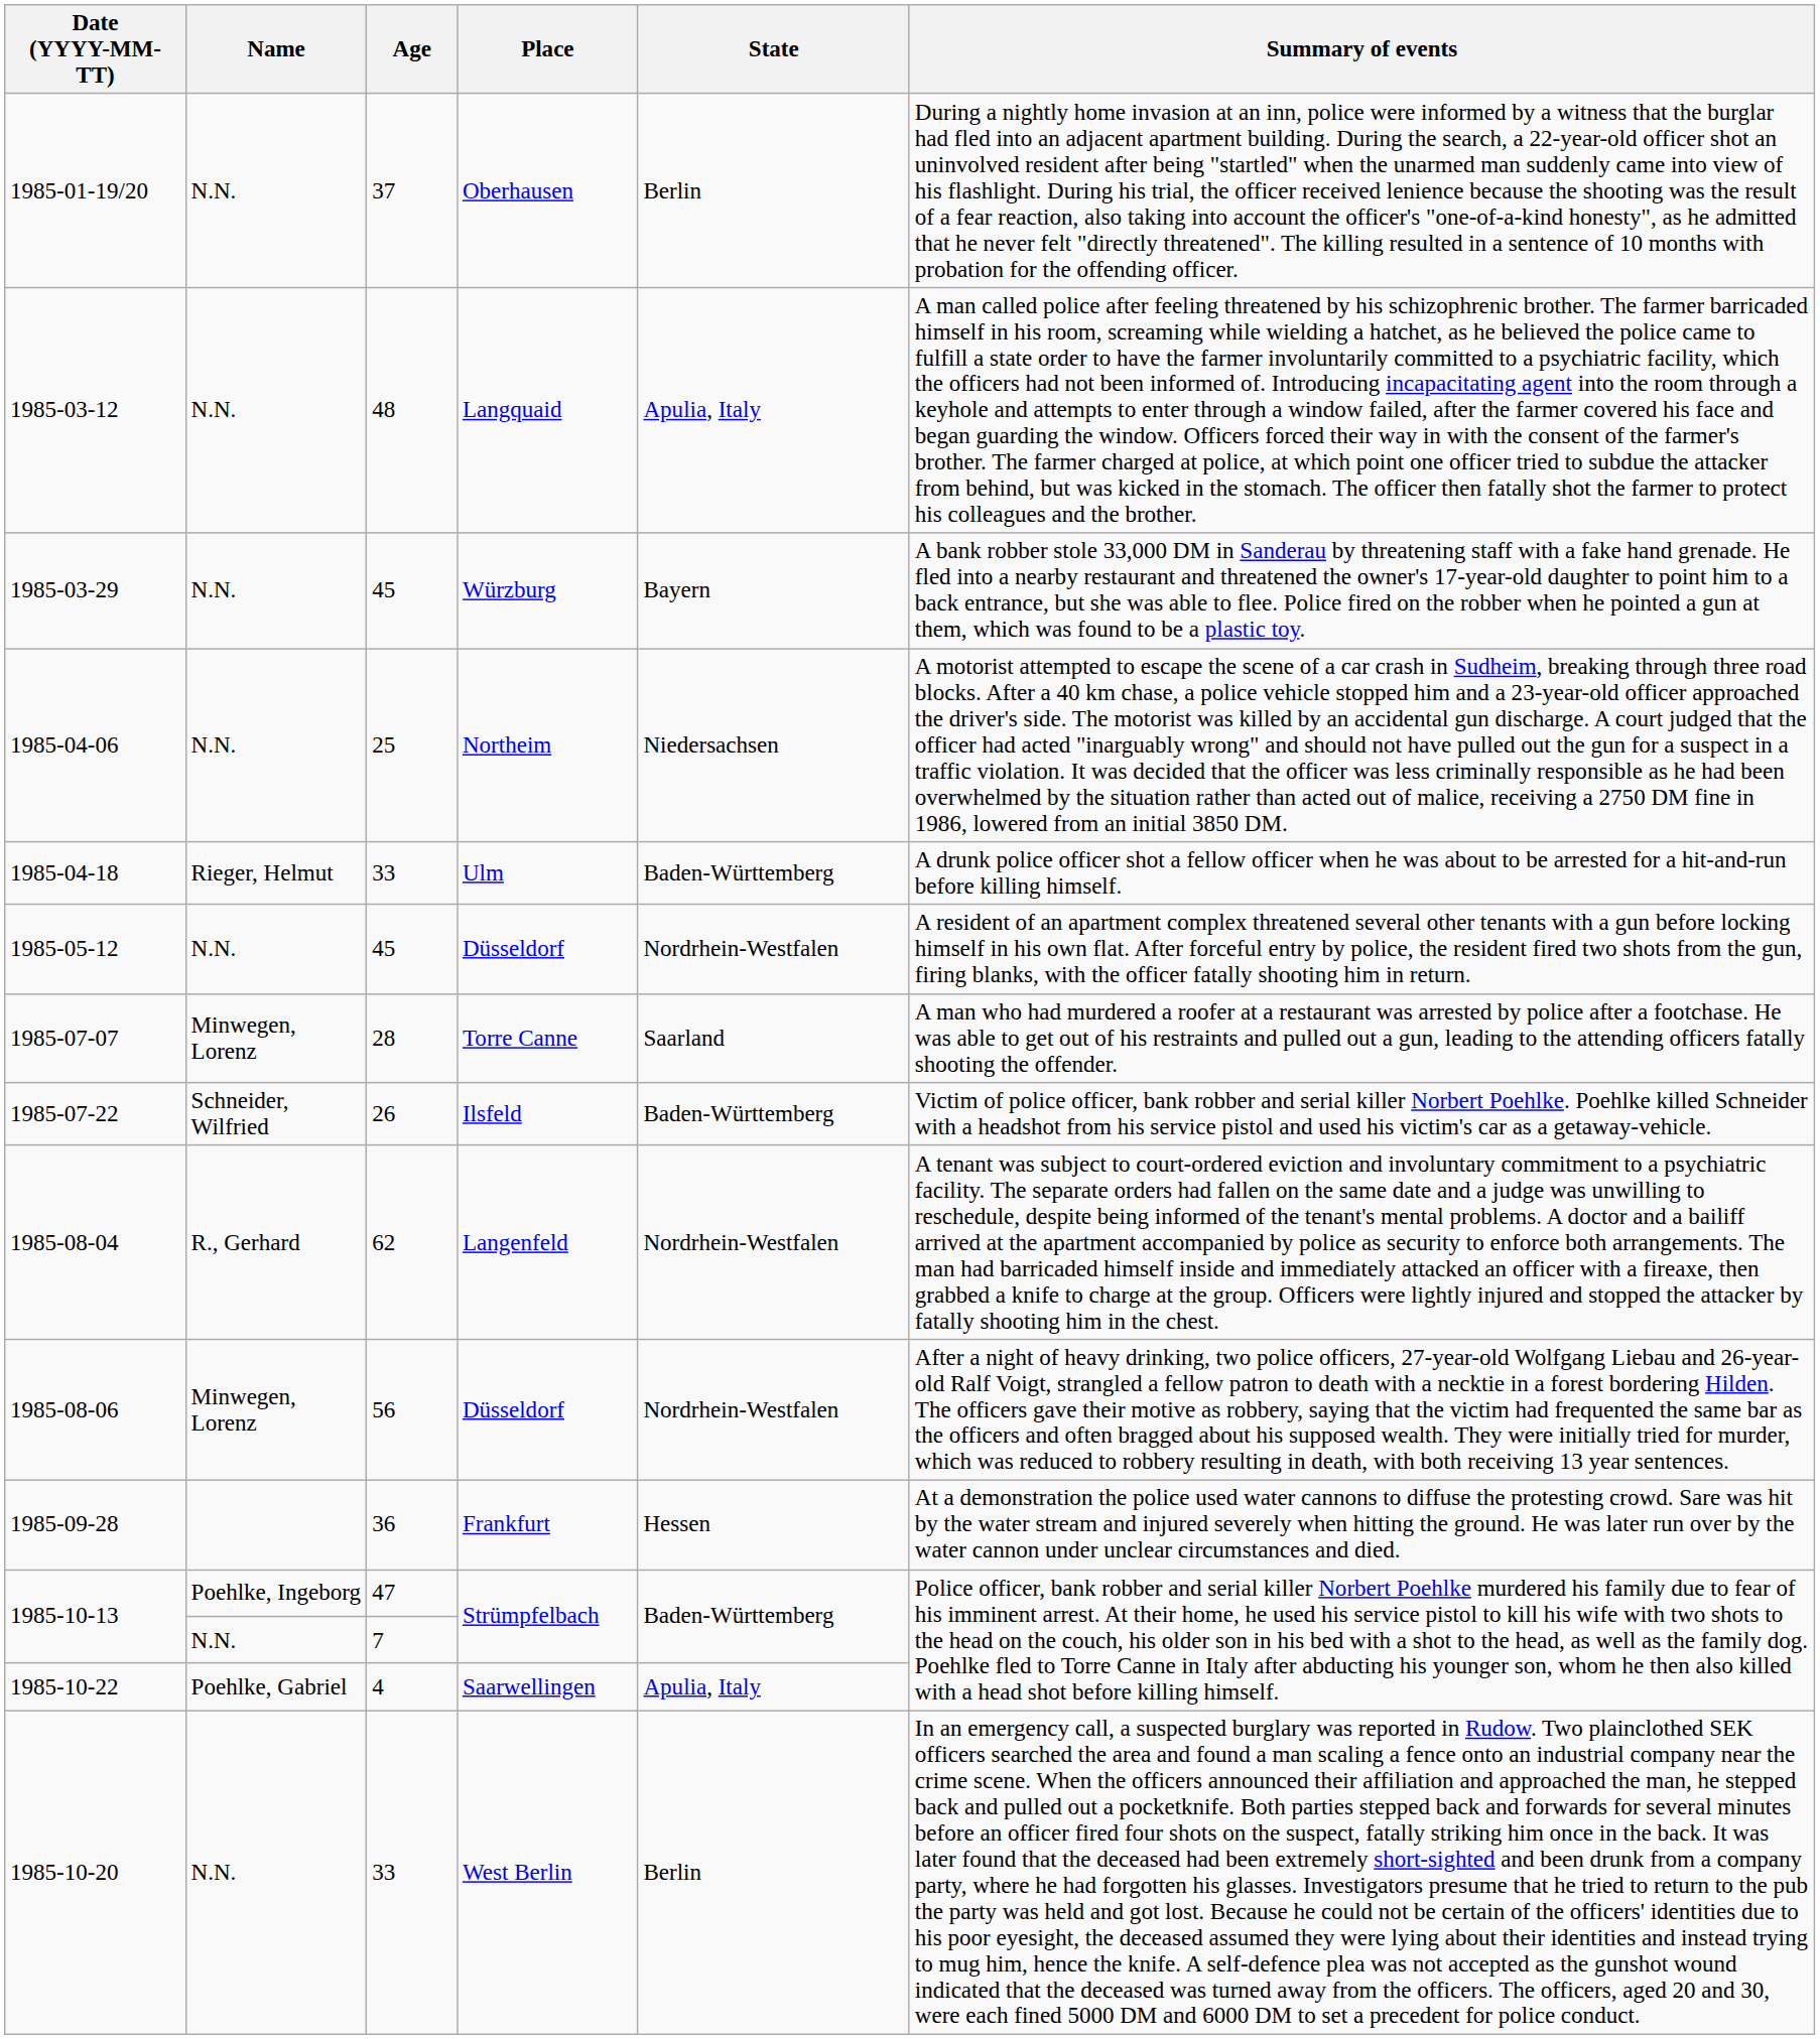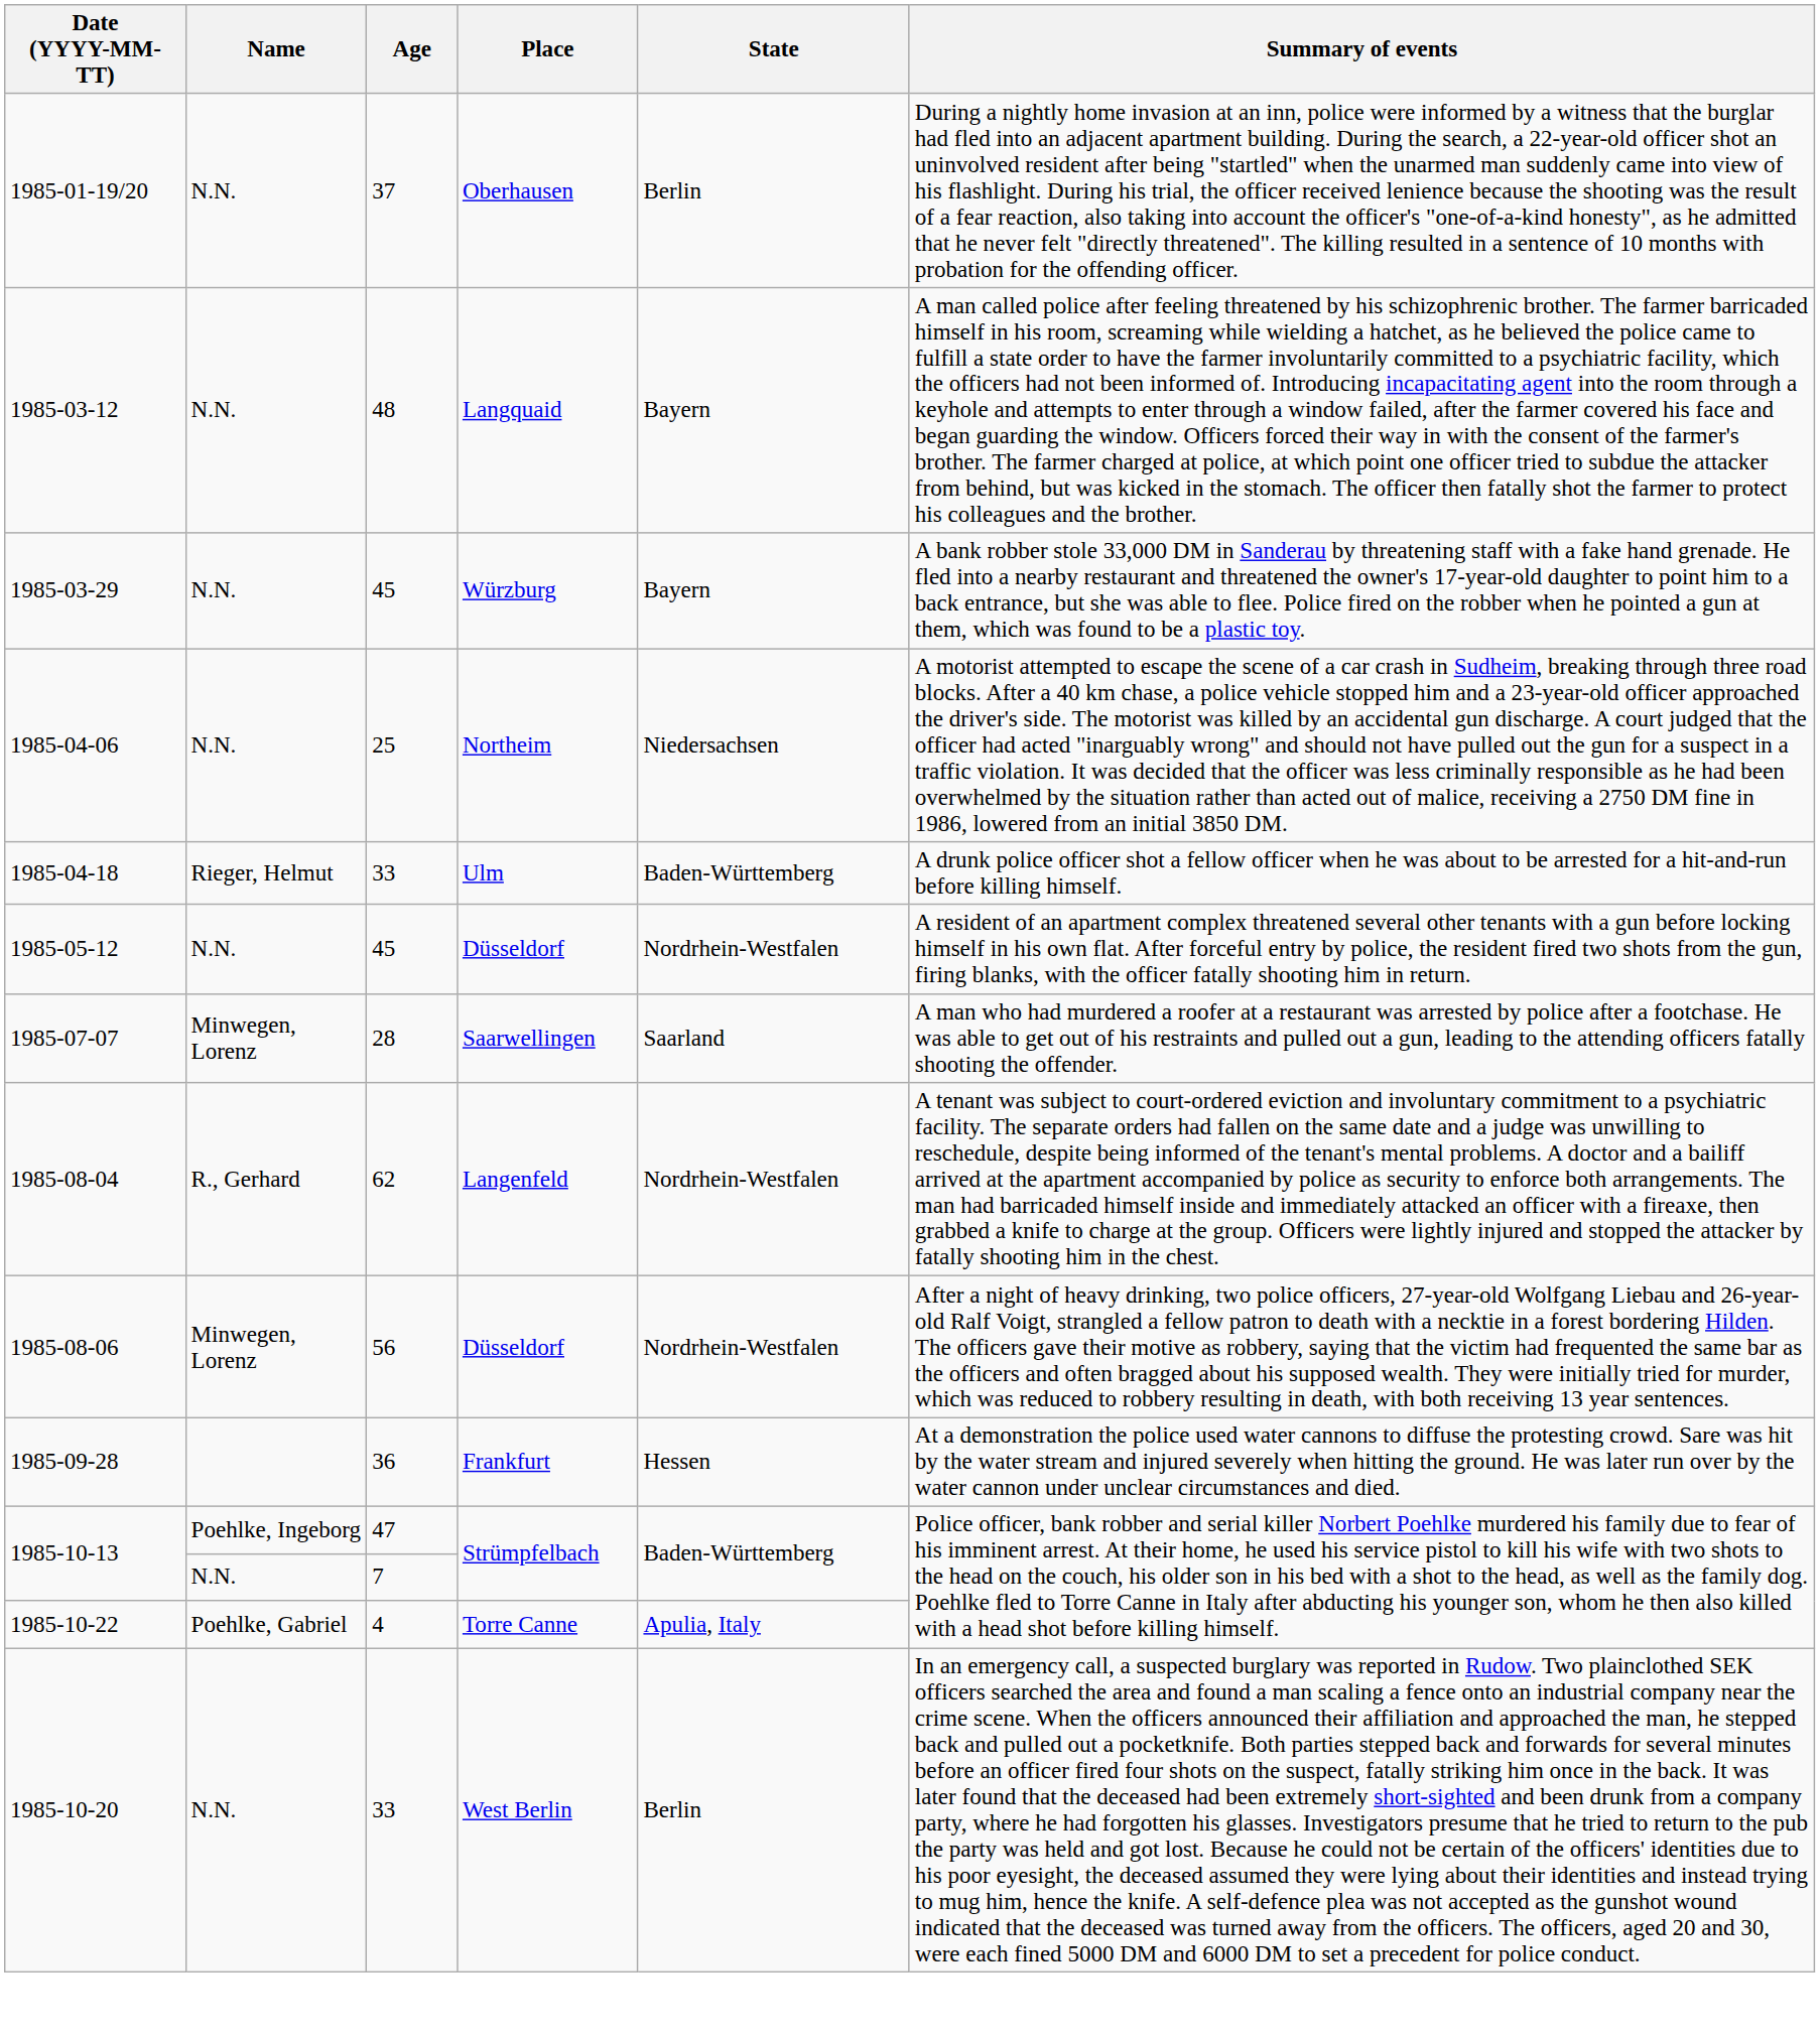 <table class="wikitable sortable static-row-numbers static-row-header-text">
 <tr>
 <th style="width:10%;">Date<br>(YYYY-MM-TT)</th>
 <th style="width:10%;">Name</th>
 <th style="width:5%;">Age</th>
 <th style="width:10%;">Place</th>
 <th style="width:15%;">State</th>
 <th style="width:50%;">Summary of events</th>
 </tr>
 <tr>
 <td>1985-01-19/20</td>
 <td>N.N.</td>
 <td>37</td>
 <td><a href='#'>Oberhausen</a></td>
 <td>Berlin</td>
 <td>During a nightly home invasion at an inn, police were informed by a witness that the burglar had fled into an adjacent apartment building. During the search, a 22-year-old officer shot an uninvolved resident after being "startled" when the unarmed man suddenly came into view of his flashlight. During his trial, the officer received lenience because the shooting was the result of a fear reaction, also taking into account the officer's "one-of-a-kind honesty", as he admitted that he never felt "directly threatened". The killing resulted in a sentence of 10 months with probation for the offending officer.</td>
 </tr>
 <tr>
 <td>1985-03-12</td>
 <td>N.N.</td>
 <td>48</td>
 <td><a href='#'>Langquaid</a></td>
-<td><a href='#'>Apulia</a>, <a href='#'>Italy</a></td>
+<td>Bayern</td>
 <td>A man called police after feeling threatened by his schizophrenic brother. The farmer barricaded himself in his room, screaming  while wielding a hatchet, as he believed the police came to fulfill a state order to have the farmer involuntarily committed to a psychiatric facility, which the officers had not been informed of. Introducing <a href='#'>incapacitating agent</a> into the room through a keyhole and attempts to enter through a window failed, after the farmer covered his face and began guarding the window. Officers forced their way in with the consent of the farmer's brother. The farmer charged at police, at which point one officer tried to subdue the attacker from behind, but was kicked in the stomach. The officer then fatally shot the farmer to protect his colleagues and the brother.</td>
 </tr>
 <tr>
 <td>1985-03-29</td>
 <td>N.N.</td>
 <td>45</td>
 <td><a href='#'>Würzburg</a></td>
 <td>Bayern</td>
 <td>A bank robber stole 33,000 DM in <a href='#'>Sanderau</a> by threatening staff with a fake hand grenade. He fled into a nearby restaurant and threatened the owner's 17-year-old daughter to point him to a back entrance, but she was able to flee. Police fired on the robber when he pointed a gun at them, which was found to be a <a href='#'>plastic toy</a>.</td>
 </tr>
 <tr>
 <td>1985-04-06</td>
 <td>N.N.</td>
 <td>25</td>
 <td><a href='#'>Northeim</a></td>
 <td>Niedersachsen</td>
 <td>A motorist attempted to escape the scene of a car crash in <a href='#'>Sudheim</a>, breaking through three road blocks. After a 40 km chase, a police vehicle stopped him and a 23-year-old officer approached the driver's side. The motorist was killed by an accidental gun discharge. A court judged that the officer had acted "inarguably wrong" and should not have pulled out the gun for a suspect in a traffic violation. It was decided that the officer was less criminally responsible as he had been overwhelmed by the situation rather than acted out of malice, receiving a 2750 DM fine in 1986, lowered from an initial 3850 DM.</td>
 </tr>
 <tr>
 <td>1985-04-18</td>
 <td>Rieger, Helmut</td>
 <td>33</td>
 <td><a href='#'>Ulm</a></td>
 <td>Baden-Württemberg</td>
 <td>A drunk police officer shot a fellow officer when he was about to be arrested for a hit-and-run before killing himself.</td>
 </tr>
 <tr>
 <td>1985-05-12</td>
 <td>N.N.</td>
 <td>45</td>
 <td><a href='#'>Düsseldorf</a></td>
 <td>Nordrhein-Westfalen</td>
 <td>A resident of an apartment complex threatened several other tenants with a gun before locking himself in his own flat. After forceful entry by police, the resident fired two shots from the gun, firing blanks, with the officer fatally shooting him in return.</td>
 </tr>
 <tr>
 <td>1985-07-07</td>
 <td>Minwegen, Lorenz</td>
 <td>28</td>
-<td><a href='#'>Torre Canne</a></td>
+<td><a href='#'>Saarwellingen</a></td>
 <td>Saarland</td>
 <td>A man who had murdered a roofer at a restaurant was arrested by police after a footchase. He was able to get out of his restraints and pulled out a gun, leading to the attending officers fatally shooting the offender.</td>
-</tr>
-<tr>
-<td>1985-07-22</td>
-<td>Schneider, Wilfried</td>
-<td>26</td>
-<td><a href='#'>Ilsfeld</a></td>
-<td>Baden-Württemberg</td>
-<td>Victim of police officer, bank robber and serial killer <a href='#'>Norbert Poehlke</a>. Poehlke killed Schneider with a headshot from his service pistol and used his victim's car as a getaway-vehicle.</td>
 </tr>
 <tr>
 <td>1985-08-04</td>
 <td>R., Gerhard</td>
 <td>62</td>
 <td><a href='#'>Langenfeld</a></td>
 <td>Nordrhein-Westfalen</td>
 <td>A tenant was subject to court-ordered eviction and involuntary commitment to a psychiatric facility. The separate orders had fallen on the same date and a judge was unwilling to reschedule, despite being informed of the tenant's mental problems. A doctor and a bailiff arrived at the apartment accompanied by police as security to enforce both arrangements. The man had barricaded himself inside and immediately attacked an officer with a fireaxe, then grabbed a knife to charge at the group. Officers were lightly injured and stopped the attacker by fatally shooting him in the chest.</td>
 </tr>
 <tr>
 <td>1985-08-06</td>
 <td>Minwegen, Lorenz</td>
 <td>56</td>
 <td><a href='#'>Düsseldorf</a></td>
 <td>Nordrhein-Westfalen</td>
 <td>After a night of heavy drinking, two police officers, 27-year-old Wolfgang Liebau and 26-year-old Ralf Voigt, strangled a fellow patron to death with a necktie in a forest bordering <a href='#'>Hilden</a>. The officers gave their motive as robbery, saying that the victim had frequented the same bar as the officers and often bragged about his supposed wealth. They were initially tried for murder, which was reduced to robbery resulting in death, with both receiving 13 year sentences.</td>
 </tr>
 <tr>
 <td>1985-09-28</td>
 <td></td>
 <td>36</td>
 <td><a href='#'>Frankfurt</a></td>
 <td>Hessen</td>
 <td>At a demonstration the police used water cannons to diffuse the protesting crowd. Sare was hit by the water stream and injured severely when hitting the ground. He was later run over by the water cannon under unclear circumstances and died.</td>
 </tr>
 <tr>
 <td rowspan=2>1985-10-13</td>
 <td>Poehlke, Ingeborg</td>
 <td>47</td>
 <td rowspan="2"><a href='#'>Strümpfelbach</a></td>
 <td rowspan="2">Baden-Württemberg</td>
 <td rowspan="3">Police officer, bank robber and serial killer <a href='#'>Norbert Poehlke</a> murdered his family due to fear of his imminent arrest. At their home, he used his service pistol to kill his wife with two shots to the head on the couch, his older son in his bed with a shot to the head, as well as the family dog. Poehlke fled to Torre Canne in Italy after abducting his younger son, whom he then also killed with a head shot before killing himself.</td>
 </tr>
 <tr>
 <td>N.N.</td>
 <td>7</td>
 </tr>
 <tr>
 <td>1985-10-22</td>
 <td>Poehlke, Gabriel</td>
 <td>4</td>
-<td><a href='#'>Saarwellingen</a></td>
+<td><a href='#'>Torre Canne</a></td>
 <td><a href='#'>Apulia</a>, <a href='#'>Italy</a></td>
 </tr>
 <tr>
 <td>1985-10-20</td>
 <td>N.N.</td>
 <td>33</td>
 <td><a href='#'>West Berlin</a></td>
 <td>Berlin</td>
 <td>In an emergency call, a suspected burglary was reported in <a href='#'>Rudow</a>. Two plainclothed SEK officers searched the area and found a man scaling a fence onto an industrial company near the crime scene. When the officers announced their affiliation and approached the man, he stepped back and pulled out a pocketknife. Both parties stepped back and forwards for several minutes before an officer fired four shots on the suspect, fatally striking him once in the back. It was later found that the deceased had been extremely <a href='#'>short-sighted</a> and been drunk from a company party, where he had forgotten his glasses. Investigators presume that he tried to return to the pub the party was held and got lost. Because he could not be certain of the officers' identities due to his poor eyesight, the deceased assumed they were lying about their identities and instead trying to mug him, hence the knife. A self-defence plea was not accepted as the gunshot wound indicated that the deceased was turned away from the officers. The officers, aged 20 and 30, were each fined 5000 DM and 6000 DM to set a precedent for police conduct.</td>
 </tr>
 </table>
